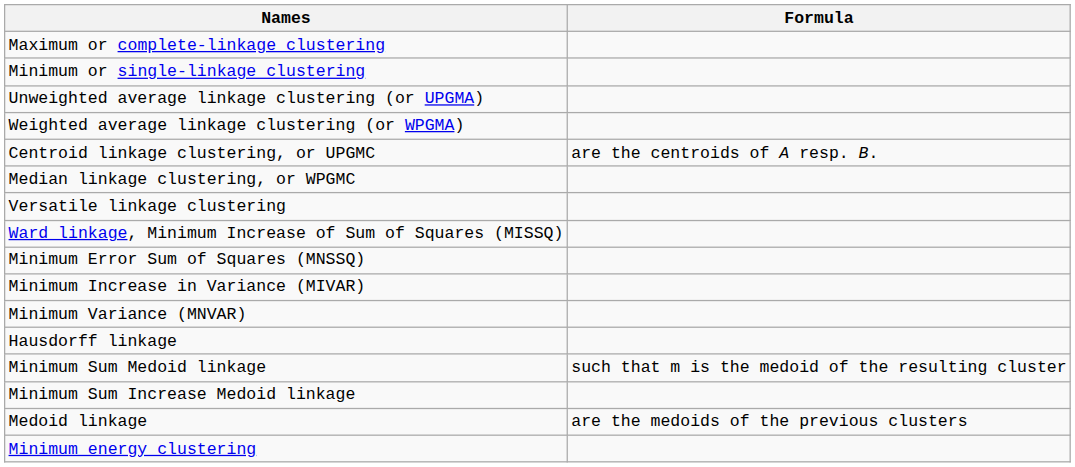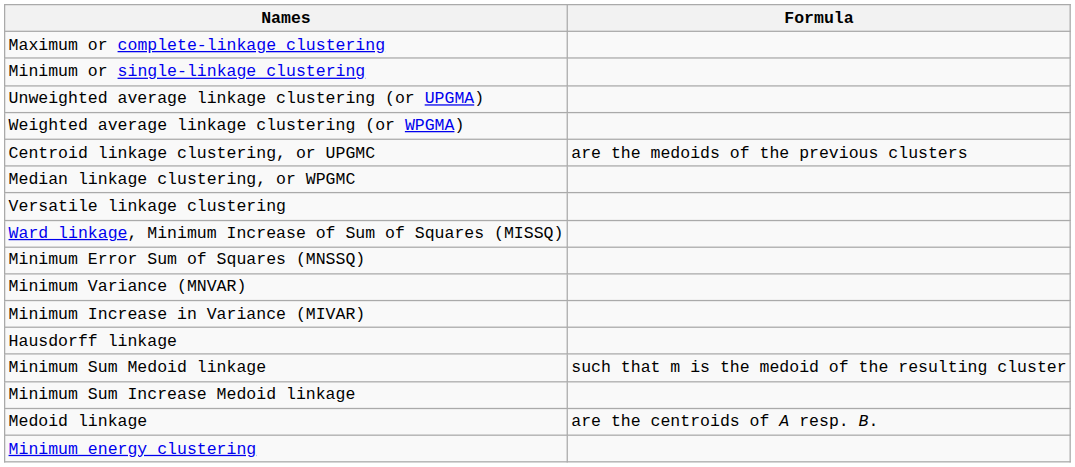 <table class="wikitable">
 <tr>
 <th>Names</th>
 <th>Formula</th>
 </tr>
 <tr>
 <td>Maximum or <a href='#'>complete-linkage clustering</a></td>
 <td></td>
 </tr>
 <tr>
 <td>Minimum or <a href='#'>single-linkage clustering</a></td>
 <td></td>
 </tr>
 <tr>
 <td>Unweighted average linkage clustering (or <a href='#'>UPGMA</a>)</td>
 <td></td>
 </tr>
 <tr>
 <td>Weighted average linkage clustering (or <a href='#'>WPGMA</a>)</td>
 <td></td>
 </tr>
 <tr>
 <td>Centroid linkage clustering, or UPGMC</td>
-<td> are the centroids of <em>A</em> resp. <em>B</em>.</td>
+<td> are the medoids of the previous clusters</td>
 </tr>
 <tr>
 <td>Median linkage clustering, or WPGMC</td>
 <td></td>
 </tr>
 <tr>
 <td>Versatile linkage clustering</td>
 <td></td>
 </tr>
 <tr>
 <td><a href='#'>Ward linkage</a>, Minimum Increase of Sum of Squares (MISSQ)</td>
 <td></td>
 </tr>
 <tr>
 <td>Minimum Error Sum of Squares (MNSSQ)</td>
 <td></td>
 </tr>
 <tr>
-<td>Minimum Increase in Variance (MIVAR)</td>
+<td>Minimum Variance (MNVAR)</td>
 <td></td>
 </tr>
 <tr>
-<td>Minimum Variance (MNVAR)</td>
+<td>Minimum Increase in Variance (MIVAR)</td>
 <td></td>
 </tr>
 <tr>
 <td>Hausdorff linkage</td>
 <td></td>
 </tr>
 <tr>
 <td>Minimum Sum Medoid linkage</td>
 <td> such that m is the medoid of the resulting cluster</td>
 </tr>
 <tr>
 <td>Minimum Sum Increase Medoid linkage</td>
 <td></td>
 </tr>
 <tr>
 <td>Medoid linkage</td>
-<td> are the medoids of the previous clusters</td>
+<td> are the centroids of <em>A</em> resp. <em>B</em>.</td>
 </tr>
 <tr>
 <td><a href='#'>Minimum energy clustering</a></td>
 <td></td>
 </tr>
 </table>
